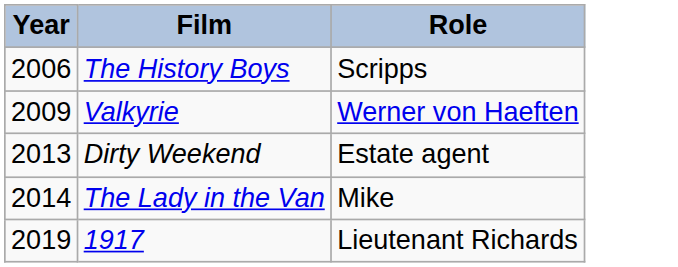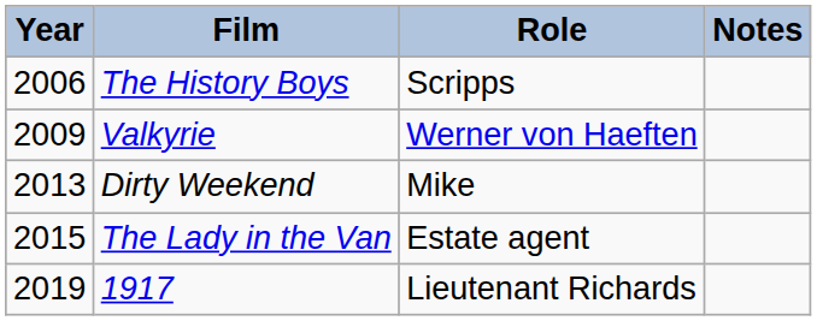 <table class="wikitable">
 <tr>
 <th style="background:#B0C4DE;">Year</th>
 <th style="background:#B0C4DE;">Film</th>
 <th style="background:#B0C4DE;">Role</th>
+<th style="background:#B0C4DE;">Notes</th>
 </tr>
 <tr>
 <td rowspan="1">2006</td>
 <td><em><a href='#'>The History Boys</a></em></td>
 <td>Scripps</td>
+<td></td>
 </tr>
 <tr>
 <td rowspan="1">2009</td>
 <td><em><a href='#'>Valkyrie</a></em></td>
 <td><a href='#'>Werner von Haeften</a></td>
+<td></td>
 </tr>
 <tr>
 <td>2013</td>
 <td><em>Dirty Weekend</em></td>
-<td>Estate agent</td>
+<td>Mike</td>
+<td></td>
 </tr>
 <tr>
-<td>2014</td>
+<td>2015</td>
 <td><em><a href='#'>The Lady in the Van</a></em></td>
-<td>Mike</td>
+<td>Estate agent</td>
+<td></td>
 </tr>
 <tr>
 <td>2019</td>
 <td><em><a href='#'>1917</a></em></td>
 <td>Lieutenant Richards</td>
+<td></td>
 </tr>
 </table>
